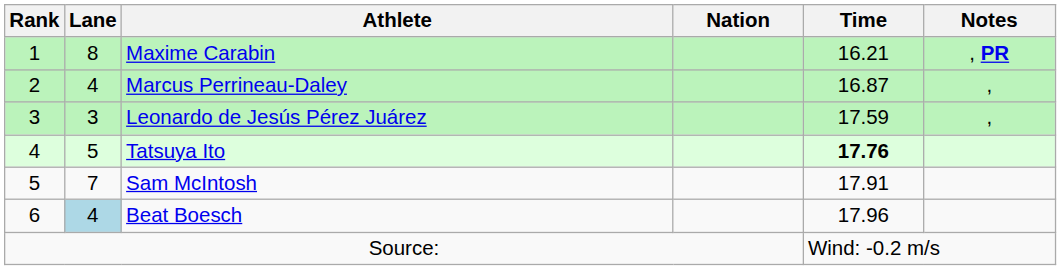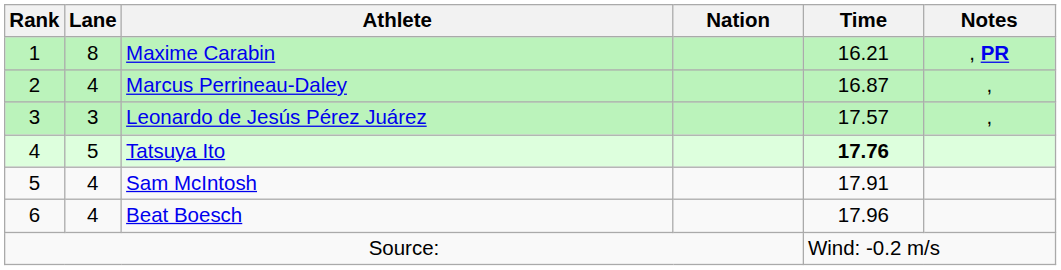 <table class="wikitable sortable" style="text-align:center;width: 65%;">
 <tr>
 <th scope="col" style="width: 10px;">Rank</th>
 <th scope="col" style="width: 10px;">Lane</th>
 <th scope="col">Athlete</th>
 <th scope="col">Nation</th>
 <th scope="col">Time</th>
 <th scope="col">Notes</th>
 </tr>
 <tr bgcolor=bbf3bb>
 <td>1</td>
 <td>8</td>
 <td align=left><a href='#'>Maxime Carabin</a></td>
 <td align=left></td>
 <td>16.21</td>
 <td>, <strong><a href='#'>PR</a></strong></td>
 </tr>
 <tr bgcolor=bbf3bb>
 <td>2</td>
 <td>4</td>
 <td align=left><a href='#'>Marcus Perrineau-Daley</a></td>
 <td align=left></td>
 <td>16.87</td>
 <td>, </td>
 </tr>
 <tr bgcolor=bbf3bb>
 <td>3</td>
 <td>3</td>
 <td align=left><a href='#'>Leonardo de Jesús Pérez Juárez</a></td>
 <td align=left></td>
-<td>17.59</td>
+<td>17.57</td>
 <td>, </td>
 </tr>
 <tr bgcolor=ddffdd>
 <td>4</td>
 <td>5</td>
 <td align=left><a href='#'>Tatsuya Ito</a></td>
 <td align=left></td>
 <td><strong>17.76</strong></td>
 <td></td>
 </tr>
 <tr>
 <td>5</td>
-<td>7</td>
+<td>4</td>
 <td align=left><a href='#'>Sam McIntosh</a></td>
 <td align=left></td>
 <td>17.91</td>
 <td></td>
 </tr>
 <tr>
 <td>6</td>
-<td style="background: lightblue;">4</td>
+<td>4</td>
 <td align=left><a href='#'>Beat Boesch</a></td>
 <td align=left></td>
 <td>17.96</td>
 <td></td>
 </tr>
 <tr class="sortbottom">
 <td colspan="4">Source:</td>
 <td colspan="2" style="text-align:left;">Wind: -0.2 m/s</td>
 </tr>
 </table>
